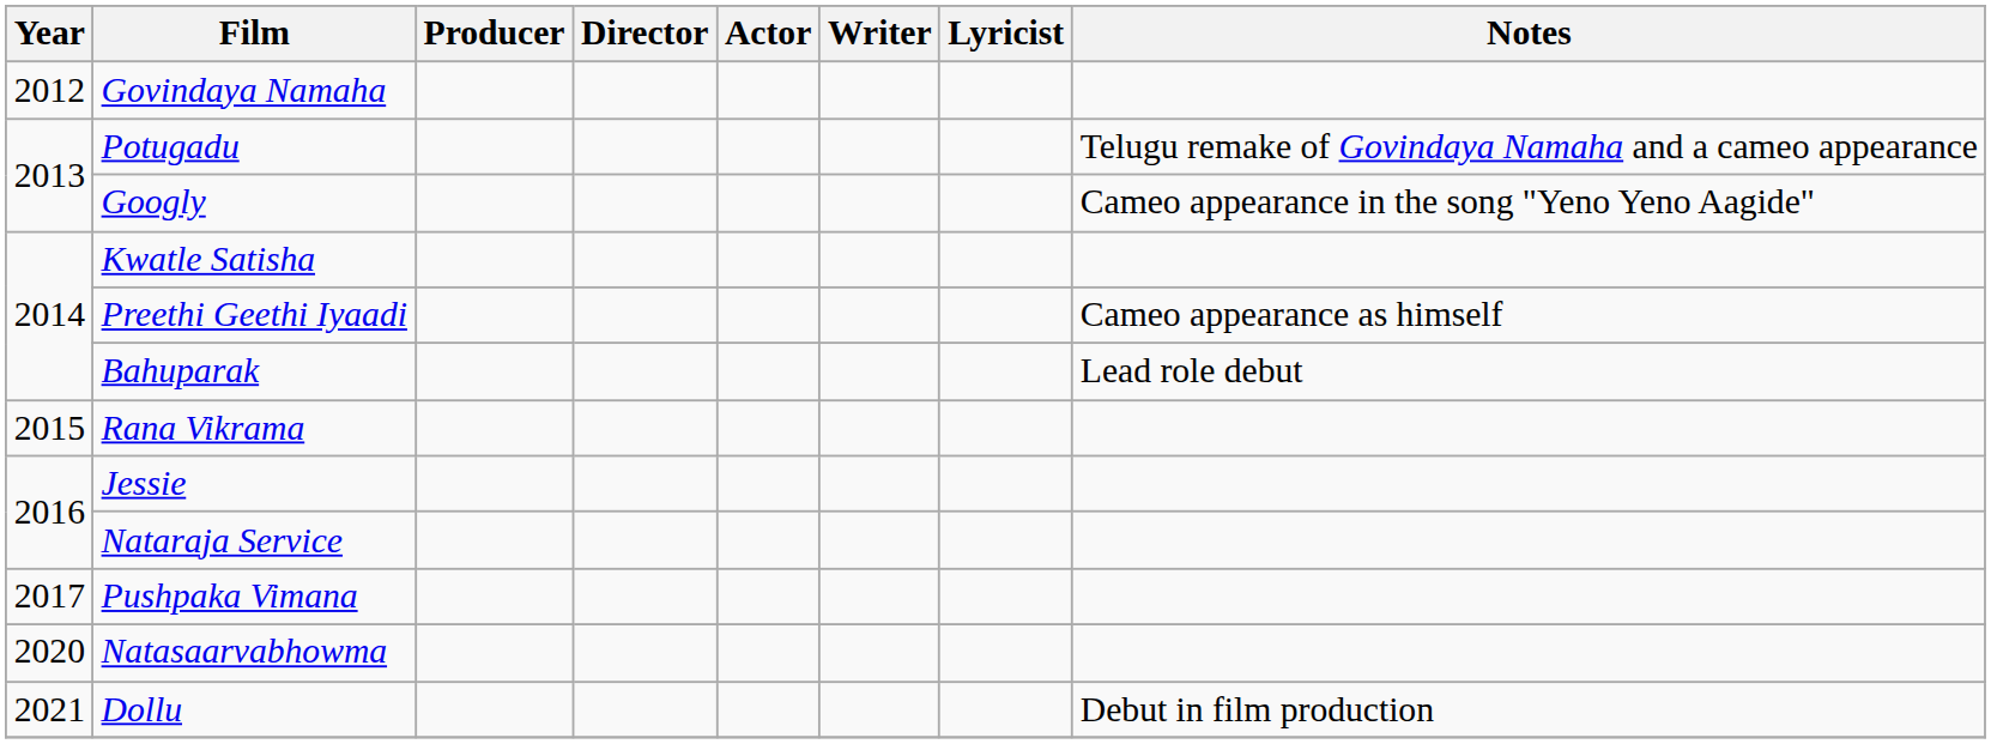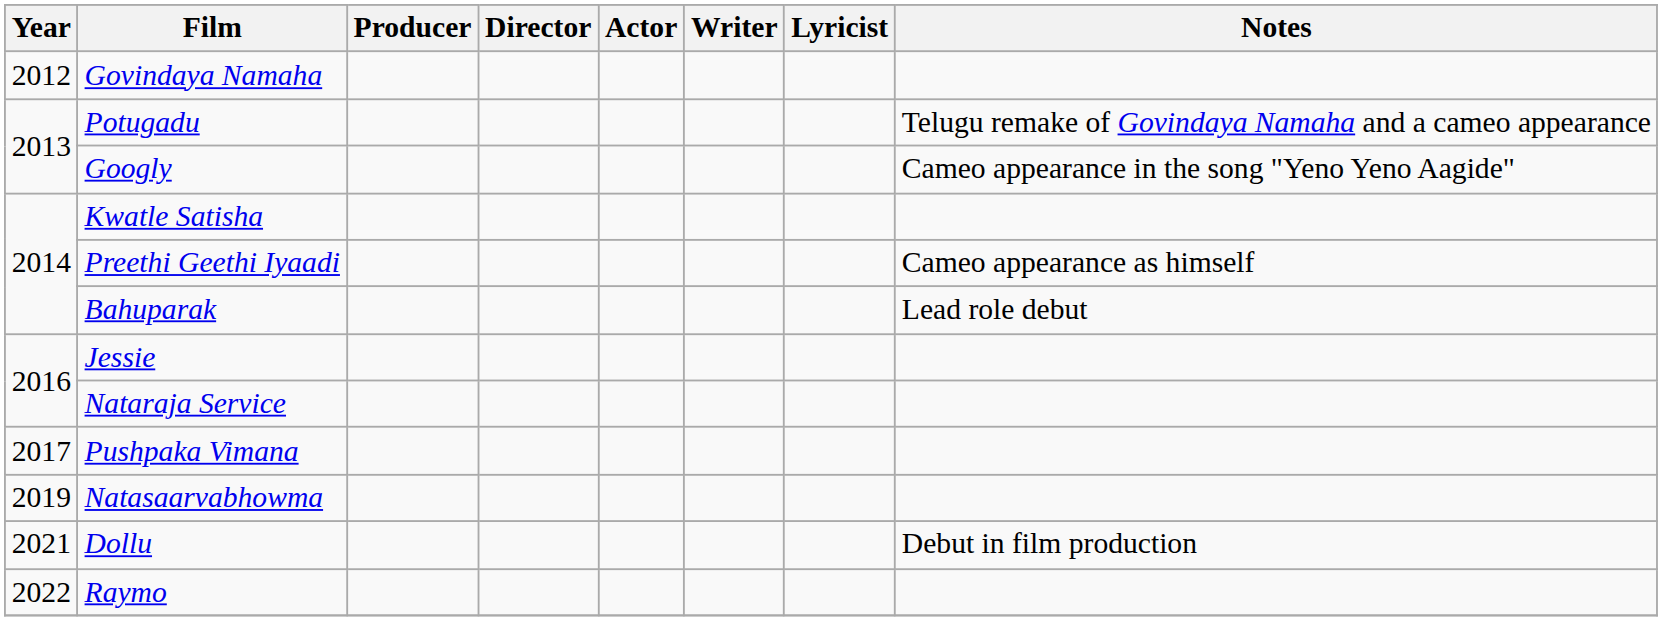 <table class="wikitable sortable">
 <tr>
 <th>Year</th>
 <th>Film</th>
 <th>Producer</th>
 <th>Director</th>
 <th>Actor</th>
 <th>Writer</th>
 <th>Lyricist</th>
 <th>Notes</th>
 </tr>
 <tr>
 <td>2012</td>
 <td><em><a href='#'>Govindaya Namaha</a></em></td>
 <td></td>
 <td></td>
 <td></td>
 <td></td>
 <td></td>
 <td></td>
 </tr>
 <tr>
 <td rowspan=2>2013</td>
 <td><em><a href='#'>Potugadu</a></em></td>
 <td></td>
 <td></td>
 <td></td>
 <td></td>
 <td></td>
 <td>Telugu remake of <em><a href='#'>Govindaya Namaha</a></em> and a cameo appearance</td>
 </tr>
 <tr>
 <td><em><a href='#'>Googly</a></em></td>
 <td></td>
 <td></td>
 <td></td>
 <td></td>
 <td></td>
 <td>Cameo appearance in the song "Yeno Yeno Aagide"</td>
 </tr>
 <tr>
 <td rowspan="3">2014</td>
 <td><em><a href='#'>Kwatle Satisha</a></em></td>
 <td></td>
 <td></td>
 <td></td>
 <td></td>
 <td></td>
 <td></td>
 </tr>
 <tr>
 <td><em><a href='#'>Preethi Geethi Iyaadi</a></em></td>
 <td></td>
 <td></td>
 <td></td>
 <td></td>
 <td></td>
 <td>Cameo appearance as himself</td>
 </tr>
 <tr>
 <td><em><a href='#'>Bahuparak</a></em></td>
 <td></td>
 <td></td>
 <td></td>
 <td></td>
 <td></td>
 <td>Lead role debut</td>
 </tr>
 <tr>
-<td>2015</td>
-<td><em><a href='#'>Rana Vikrama</a></em></td>
-<td></td>
-<td></td>
-<td></td>
-<td></td>
-<td></td>
-<td></td>
-</tr>
-<tr>
 <td rowspan="2">2016</td>
 <td><em><a href='#'>Jessie</a></em></td>
 <td></td>
 <td></td>
 <td></td>
 <td></td>
 <td></td>
 <td></td>
 </tr>
 <tr>
 <td><em><a href='#'>Nataraja Service</a></em></td>
 <td></td>
 <td></td>
 <td></td>
 <td></td>
 <td></td>
 <td></td>
 </tr>
 <tr>
 <td>2017</td>
 <td><em><a href='#'>Pushpaka Vimana</a></em></td>
 <td></td>
 <td></td>
 <td></td>
 <td></td>
 <td></td>
 <td></td>
 </tr>
 <tr>
-<td>2020</td>
+<td>2019</td>
 <td><em><a href='#'>Natasaarvabhowma</a></em></td>
 <td></td>
 <td></td>
 <td></td>
 <td></td>
 <td></td>
 <td></td>
 </tr>
 <tr>
 <td>2021</td>
 <td><em><a href='#'>Dollu</a></em></td>
 <td></td>
 <td></td>
 <td></td>
 <td></td>
 <td></td>
 <td>Debut in film production</td>
 </tr>
 <tr>
+<td>2022</td>
+<td><em><a href='#'>Raymo</a></em></td>
+<td></td>
+<td></td>
+<td></td>
+<td></td>
+<td></td>
+<td></td>
+</tr>
+<tr>
 </tr>
 </table>
